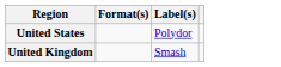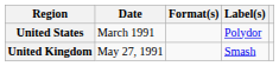 <table class="wikitable plainrowheaders">
 <tr>
 <th scope="col">Region</th>
+<th scope="col">Date</th>
 <th scope="col">Format(s)</th>
 <th scope="col">Label(s)</th>
 <th scope="col"></th>
 </tr>
 <tr>
 <th scope="row">United States</th>
+<td>March 1991</td>
 <td></td>
 <td><a href='#'>Polydor</a></td>
 <td></td>
 </tr>
 <tr>
 <th scope="row">United Kingdom</th>
+<td>May 27, 1991</td>
 <td></td>
 <td><a href='#'>Smash</a></td>
 <td></td>
 </tr>
 </table>
